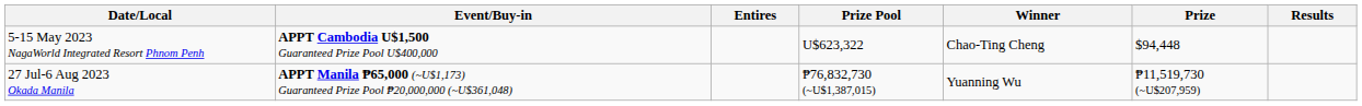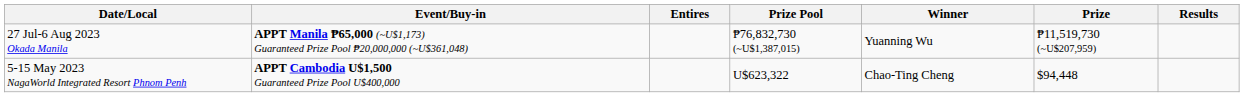 <table class="wikitable" width="100%">
 <tr>
 <th width="20%">Date/Local</th>
 <th !width="15%">Event/Buy-in</th>
 <th !width="10%">Entires</th>
 <th !width="10%">Prize Pool</th>
 <th !width="25%">Winner</th>
 <th !width="10%">Prize</th>
 <th !width="10%">Results</th>
 </tr>
 <tr>
+<td>27 Jul-6 Aug 2023<br><small><em><a href='#'>Okada Manila</a></em></small></td>
+<td> <strong>APPT <a href='#'>Manila</a> ₱65,000</strong> <em><small>(~U$1,173)</small></em><br><small><em>Guaranteed Prize Pool ₱20,000,000 (~U$361,048)</em></small></td>
+<td></td>
+<td>₱76,832,730<br><small>(~U$1,387,015)</small></td>
+<td> Yuanning Wu</td>
+<td>₱11,519,730<br><small>(~U$207,959)</small></td>
+<td></td>
+</tr>
+<tr>
 <td>5-15 May 2023<br><small><em>NagaWorld Integrated Resort <a href='#'>Phnom Penh</a></em></small></td>
 <td> <strong>APPT <a href='#'>Cambodia</a> U$1,500</strong><br><small><em>Guaranteed Prize Pool U$400,000</em></small></td>
 <td></td>
 <td>U$623,322</td>
 <td> Chao-Ting Cheng</td>
 <td>$94,448</td>
 <td></td>
 </tr>
-<tr>
-<td>27 Jul-6 Aug 2023<br><small><em><a href='#'>Okada Manila</a></em></small></td>
-<td> <strong>APPT <a href='#'>Manila</a> ₱65,000</strong> <em><small>(~U$1,173)</small></em><br><small><em>Guaranteed Prize Pool ₱20,000,000 (~U$361,048)</em></small></td>
-<td></td>
-<td>₱76,832,730<br><small>(~U$1,387,015)</small></td>
-<td> Yuanning Wu</td>
-<td>₱11,519,730<br><small>(~U$207,959)</small></td>
-<td></td>
-</tr>
 </table>
